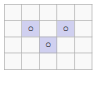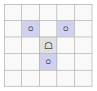 <table border="1" class="wikitable">
 <tr align=center>
 <td width="20"> </td>
 <td width="20"> </td>
 <td width="20"> </td>
 <td width="20"> </td>
 <td width="20"> </td>
 </tr>
 <tr align=center>
 <td> </td>
 <td style="background:#d0d0f0;">○</td>
 <td> </td>
 <td style="background:#d0d0f0;">○</td>
 <td> </td>
 </tr>
 <tr align=center>
 <td> </td>
 <td> </td>
+<td style="background:#e0e0e0;">☖</td>
+<td> </td>
+<td> </td>
+</tr>
+<tr align=center>
+<td> </td>
+<td> </td>
 <td style="background:#d0d0f0;">○</td>
 <td> </td>
 <td> </td>
 </tr>
 <tr align=center>
 <td> </td>
 <td> </td>
 <td> </td>
 <td> </td>
 <td> </td>
 </tr>
 </table>
